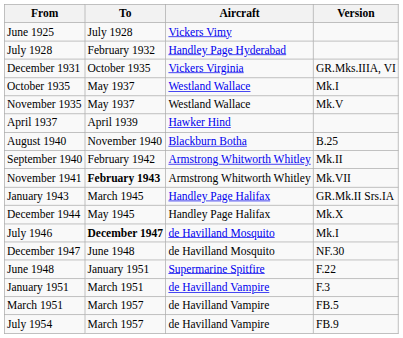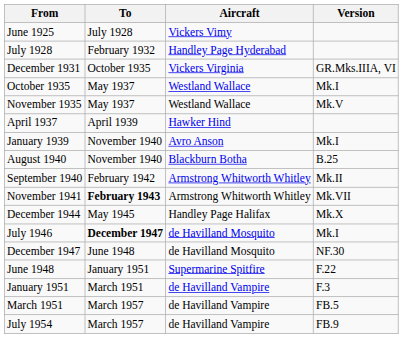 <table class="wikitable">
 <tr>
 <th>From</th>
 <th>To</th>
 <th>Aircraft</th>
 <th>Version</th>
 </tr>
 <tr>
 <td>June 1925</td>
 <td>July 1928</td>
 <td><a href='#'>Vickers Vimy</a></td>
 <td></td>
 </tr>
 <tr>
 <td>July 1928</td>
 <td>February 1932</td>
 <td><a href='#'>Handley Page Hyderabad</a></td>
 <td></td>
 </tr>
 <tr>
 <td>December 1931</td>
 <td>October 1935</td>
 <td><a href='#'>Vickers Virginia</a></td>
 <td>GR.Mks.IIIA, VI</td>
 </tr>
 <tr>
 <td>October 1935</td>
 <td>May 1937</td>
 <td><a href='#'>Westland Wallace</a></td>
 <td>Mk.I</td>
 </tr>
 <tr>
 <td>November 1935</td>
 <td>May 1937</td>
 <td>Westland Wallace</td>
 <td>Mk.V</td>
 </tr>
 <tr>
 <td>April 1937</td>
 <td>April 1939</td>
 <td><a href='#'>Hawker Hind</a></td>
 <td></td>
 </tr>
 <tr>
+<td>January 1939</td>
+<td>November 1940</td>
+<td><a href='#'>Avro Anson</a></td>
+<td>Mk.I</td>
+</tr>
+<tr>
 <td>August 1940</td>
 <td>November 1940</td>
 <td><a href='#'>Blackburn Botha</a></td>
 <td>B.25</td>
 </tr>
 <tr>
 <td>September 1940</td>
 <td>February 1942</td>
 <td><a href='#'>Armstrong Whitworth Whitley</a></td>
 <td>Mk.II</td>
 </tr>
 <tr>
 <td>November 1941</td>
 <td><strong>February 1943</strong></td>
 <td>Armstrong Whitworth Whitley</td>
 <td>Mk.VII</td>
-</tr>
-<tr>
-<td>January 1943</td>
-<td>March 1945</td>
-<td><a href='#'>Handley Page Halifax</a></td>
-<td>GR.Mk.II Srs.IA</td>
 </tr>
 <tr>
 <td>December 1944</td>
 <td>May 1945</td>
 <td>Handley Page Halifax</td>
 <td>Mk.X</td>
 </tr>
 <tr>
 <td>July 1946</td>
 <td><strong>December 1947</strong></td>
 <td><a href='#'>de Havilland Mosquito</a></td>
 <td>Mk.I</td>
 </tr>
 <tr>
 <td>December 1947</td>
 <td>June 1948</td>
 <td>de Havilland Mosquito</td>
 <td>NF.30</td>
 </tr>
 <tr>
 <td>June 1948</td>
 <td>January 1951</td>
 <td><a href='#'>Supermarine Spitfire</a></td>
 <td>F.22</td>
 </tr>
 <tr>
 <td>January 1951</td>
 <td>March 1951</td>
 <td><a href='#'>de Havilland Vampire</a></td>
 <td>F.3</td>
 </tr>
 <tr>
 <td>March 1951</td>
 <td>March 1957</td>
 <td>de Havilland Vampire</td>
 <td>FB.5</td>
 </tr>
 <tr>
 <td>July 1954</td>
 <td>March 1957</td>
 <td>de Havilland Vampire</td>
 <td>FB.9</td>
 </tr>
 </table>
